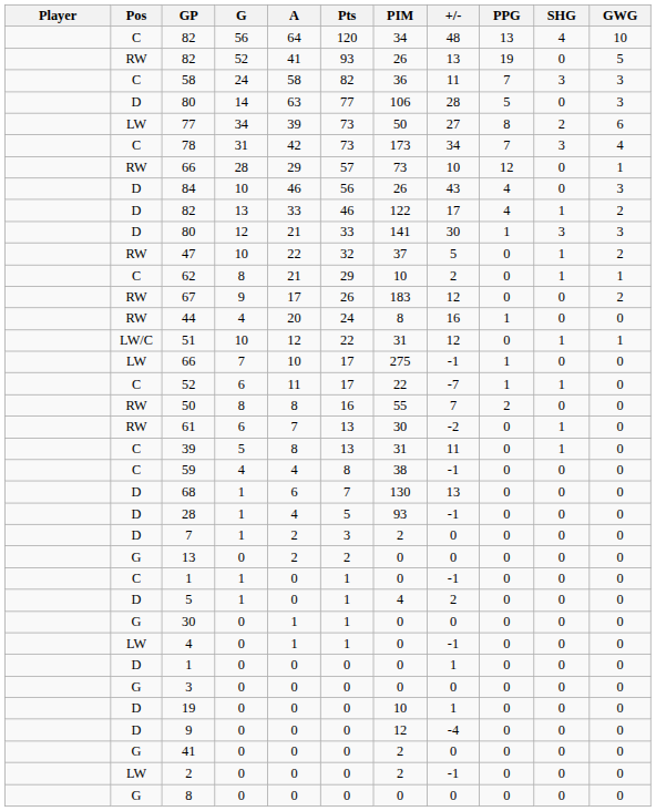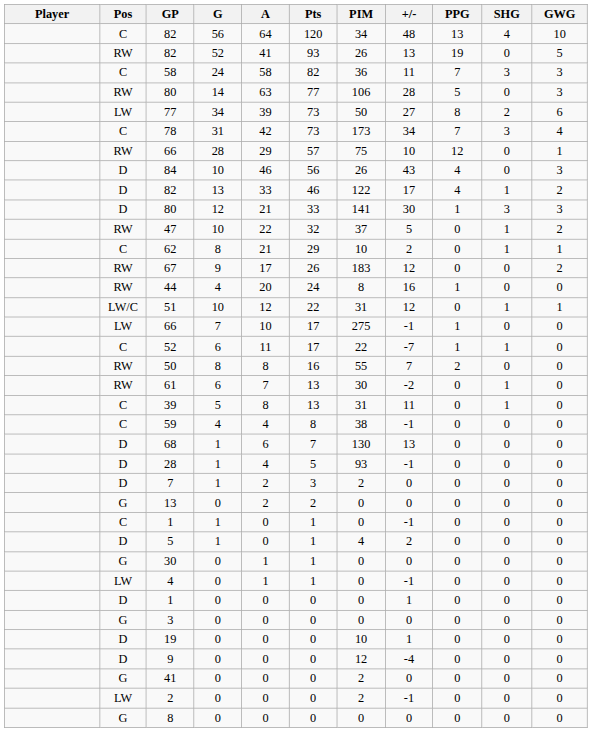 <table class="wikitable sortable" width="60%">
 <tr ALIGN="center">
 <th bgcolor="#DDDDFF" width="10%">Player</th>
 <th bgcolor="#DDDDFF" width="3%" title="Position">Pos</th>
 <th bgcolor="#DDDDFF" width="5%" title="Games played">GP</th>
 <th bgcolor="#DDDDFF" width="5%" title="Goals">G</th>
 <th bgcolor="#DDDDFF" width="5%" title="Assists">A</th>
 <th bgcolor="#DDDDFF" width="5%" title="Points">Pts</th>
 <th bgcolor="#DDDDFF" width="5%" title="Penalties in minutes">PIM</th>
 <th bgcolor="#DDDDFF" width="5%" title="Plus/minus">+/-</th>
 <th bgcolor="#DDDDFF" width="5%" title="Power-play goals">PPG</th>
 <th bgcolor="#DDDDFF" width="5%" title="Short-handed goals">SHG</th>
 <th bgcolor="#DDDDFF" width="5%" title="Game-winning goals">GWG</th>
 </tr>
 <tr align="center">
 <td align="right"></td>
 <td>C</td>
 <td>82</td>
 <td>56</td>
 <td>64</td>
 <td>120</td>
 <td>34</td>
 <td>48</td>
 <td>13</td>
 <td>4</td>
 <td>10</td>
 </tr>
 <tr align="center">
 <td align="right"></td>
 <td>RW</td>
 <td>82</td>
 <td>52</td>
 <td>41</td>
 <td>93</td>
 <td>26</td>
 <td>13</td>
 <td>19</td>
 <td>0</td>
 <td>5</td>
 </tr>
 <tr align="center">
 <td align="right"></td>
 <td>C</td>
 <td>58</td>
 <td>24</td>
 <td>58</td>
 <td>82</td>
 <td>36</td>
 <td>11</td>
 <td>7</td>
 <td>3</td>
 <td>3</td>
 </tr>
 <tr align="center">
 <td align="right"></td>
-<td>D</td>
+<td>RW</td>
 <td>80</td>
 <td>14</td>
 <td>63</td>
 <td>77</td>
 <td>106</td>
 <td>28</td>
 <td>5</td>
 <td>0</td>
 <td>3</td>
 </tr>
 <tr align="center">
 <td align="right"></td>
 <td>LW</td>
 <td>77</td>
 <td>34</td>
 <td>39</td>
 <td>73</td>
 <td>50</td>
 <td>27</td>
 <td>8</td>
 <td>2</td>
 <td>6</td>
 </tr>
 <tr align="center">
 <td align="right"></td>
 <td>C</td>
 <td>78</td>
 <td>31</td>
 <td>42</td>
 <td>73</td>
 <td>173</td>
 <td>34</td>
 <td>7</td>
 <td>3</td>
 <td>4</td>
 </tr>
 <tr align="center">
 <td align="right"></td>
 <td>RW</td>
 <td>66</td>
 <td>28</td>
 <td>29</td>
 <td>57</td>
-<td>73</td>
+<td>75</td>
 <td>10</td>
 <td>12</td>
 <td>0</td>
 <td>1</td>
 </tr>
 <tr align="center">
 <td align="right"></td>
 <td>D</td>
 <td>84</td>
 <td>10</td>
 <td>46</td>
 <td>56</td>
 <td>26</td>
 <td>43</td>
 <td>4</td>
 <td>0</td>
 <td>3</td>
 </tr>
 <tr align="center">
 <td align="right"></td>
 <td>D</td>
 <td>82</td>
 <td>13</td>
 <td>33</td>
 <td>46</td>
 <td>122</td>
 <td>17</td>
 <td>4</td>
 <td>1</td>
 <td>2</td>
 </tr>
 <tr align="center">
 <td align="right"></td>
 <td>D</td>
 <td>80</td>
 <td>12</td>
 <td>21</td>
 <td>33</td>
 <td>141</td>
 <td>30</td>
 <td>1</td>
 <td>3</td>
 <td>3</td>
 </tr>
 <tr align="center">
 <td align="right"></td>
 <td>RW</td>
 <td>47</td>
 <td>10</td>
 <td>22</td>
 <td>32</td>
 <td>37</td>
 <td>5</td>
 <td>0</td>
 <td>1</td>
 <td>2</td>
 </tr>
 <tr align="center">
 <td align="right"></td>
 <td>C</td>
 <td>62</td>
 <td>8</td>
 <td>21</td>
 <td>29</td>
 <td>10</td>
 <td>2</td>
 <td>0</td>
 <td>1</td>
 <td>1</td>
 </tr>
 <tr align="center">
 <td align="right"></td>
 <td>RW</td>
 <td>67</td>
 <td>9</td>
 <td>17</td>
 <td>26</td>
 <td>183</td>
 <td>12</td>
 <td>0</td>
 <td>0</td>
 <td>2</td>
 </tr>
 <tr align="center">
 <td align="right"></td>
 <td>RW</td>
 <td>44</td>
 <td>4</td>
 <td>20</td>
 <td>24</td>
 <td>8</td>
 <td>16</td>
 <td>1</td>
 <td>0</td>
 <td>0</td>
 </tr>
 <tr align="center">
 <td align="right"></td>
 <td>LW/C</td>
 <td>51</td>
 <td>10</td>
 <td>12</td>
 <td>22</td>
 <td>31</td>
 <td>12</td>
 <td>0</td>
 <td>1</td>
 <td>1</td>
 </tr>
 <tr align="center">
 <td align="right"></td>
 <td>LW</td>
 <td>66</td>
 <td>7</td>
 <td>10</td>
 <td>17</td>
 <td>275</td>
 <td>-1</td>
 <td>1</td>
 <td>0</td>
 <td>0</td>
 </tr>
 <tr align="center">
 <td align="right"></td>
 <td>C</td>
 <td>52</td>
 <td>6</td>
 <td>11</td>
 <td>17</td>
 <td>22</td>
 <td>-7</td>
 <td>1</td>
 <td>1</td>
 <td>0</td>
 </tr>
 <tr align="center">
 <td align="right"></td>
 <td>RW</td>
 <td>50</td>
 <td>8</td>
 <td>8</td>
 <td>16</td>
 <td>55</td>
 <td>7</td>
 <td>2</td>
 <td>0</td>
 <td>0</td>
 </tr>
 <tr align="center">
 <td align="right"></td>
 <td>RW</td>
 <td>61</td>
 <td>6</td>
 <td>7</td>
 <td>13</td>
 <td>30</td>
 <td>-2</td>
 <td>0</td>
 <td>1</td>
 <td>0</td>
 </tr>
 <tr align="center">
 <td align="right"></td>
 <td>C</td>
 <td>39</td>
 <td>5</td>
 <td>8</td>
 <td>13</td>
 <td>31</td>
 <td>11</td>
 <td>0</td>
 <td>1</td>
 <td>0</td>
 </tr>
 <tr align="center">
 <td align="right"></td>
 <td>C</td>
 <td>59</td>
 <td>4</td>
 <td>4</td>
 <td>8</td>
 <td>38</td>
 <td>-1</td>
 <td>0</td>
 <td>0</td>
 <td>0</td>
 </tr>
 <tr align="center">
 <td align="right"></td>
 <td>D</td>
 <td>68</td>
 <td>1</td>
 <td>6</td>
 <td>7</td>
 <td>130</td>
 <td>13</td>
 <td>0</td>
 <td>0</td>
 <td>0</td>
 </tr>
 <tr align="center">
 <td align="right"></td>
 <td>D</td>
 <td>28</td>
 <td>1</td>
 <td>4</td>
 <td>5</td>
 <td>93</td>
 <td>-1</td>
 <td>0</td>
 <td>0</td>
 <td>0</td>
 </tr>
 <tr align="center">
 <td align="right"></td>
 <td>D</td>
 <td>7</td>
 <td>1</td>
 <td>2</td>
 <td>3</td>
 <td>2</td>
 <td>0</td>
 <td>0</td>
 <td>0</td>
 <td>0</td>
 </tr>
 <tr align="center">
 <td align="right"></td>
 <td>G</td>
 <td>13</td>
 <td>0</td>
 <td>2</td>
 <td>2</td>
 <td>0</td>
 <td>0</td>
 <td>0</td>
 <td>0</td>
 <td>0</td>
 </tr>
 <tr align="center">
 <td align="right"></td>
 <td>C</td>
 <td>1</td>
 <td>1</td>
 <td>0</td>
 <td>1</td>
 <td>0</td>
 <td>-1</td>
 <td>0</td>
 <td>0</td>
 <td>0</td>
 </tr>
 <tr align="center">
 <td align="right"></td>
 <td>D</td>
 <td>5</td>
 <td>1</td>
 <td>0</td>
 <td>1</td>
 <td>4</td>
 <td>2</td>
 <td>0</td>
 <td>0</td>
 <td>0</td>
 </tr>
 <tr align="center">
 <td align="right"></td>
 <td>G</td>
 <td>30</td>
 <td>0</td>
 <td>1</td>
 <td>1</td>
 <td>0</td>
 <td>0</td>
 <td>0</td>
 <td>0</td>
 <td>0</td>
 </tr>
 <tr align="center">
 <td align="right"></td>
 <td>LW</td>
 <td>4</td>
 <td>0</td>
 <td>1</td>
 <td>1</td>
 <td>0</td>
 <td>-1</td>
 <td>0</td>
 <td>0</td>
 <td>0</td>
 </tr>
 <tr align="center">
 <td align="right"></td>
 <td>D</td>
 <td>1</td>
 <td>0</td>
 <td>0</td>
 <td>0</td>
 <td>0</td>
 <td>1</td>
 <td>0</td>
 <td>0</td>
 <td>0</td>
 </tr>
 <tr align="center">
 <td align="right"></td>
 <td>G</td>
 <td>3</td>
 <td>0</td>
 <td>0</td>
 <td>0</td>
 <td>0</td>
 <td>0</td>
 <td>0</td>
 <td>0</td>
 <td>0</td>
 </tr>
 <tr align="center">
 <td align="right"></td>
 <td>D</td>
 <td>19</td>
 <td>0</td>
 <td>0</td>
 <td>0</td>
 <td>10</td>
 <td>1</td>
 <td>0</td>
 <td>0</td>
 <td>0</td>
 </tr>
 <tr align="center">
 <td align="right"></td>
 <td>D</td>
 <td>9</td>
 <td>0</td>
 <td>0</td>
 <td>0</td>
 <td>12</td>
 <td>-4</td>
 <td>0</td>
 <td>0</td>
 <td>0</td>
 </tr>
 <tr align="center">
 <td align="right"></td>
 <td>G</td>
 <td>41</td>
 <td>0</td>
 <td>0</td>
 <td>0</td>
 <td>2</td>
 <td>0</td>
 <td>0</td>
 <td>0</td>
 <td>0</td>
 </tr>
 <tr align="center">
 <td align="right"></td>
 <td>LW</td>
 <td>2</td>
 <td>0</td>
 <td>0</td>
 <td>0</td>
 <td>2</td>
 <td>-1</td>
 <td>0</td>
 <td>0</td>
 <td>0</td>
 </tr>
 <tr align="center">
 <td align="right"></td>
 <td>G</td>
 <td>8</td>
 <td>0</td>
 <td>0</td>
 <td>0</td>
 <td>0</td>
 <td>0</td>
 <td>0</td>
 <td>0</td>
 <td>0</td>
 </tr>
 </table>
